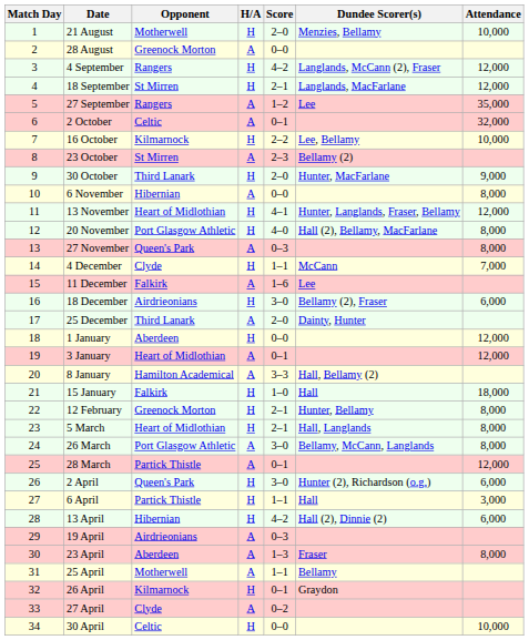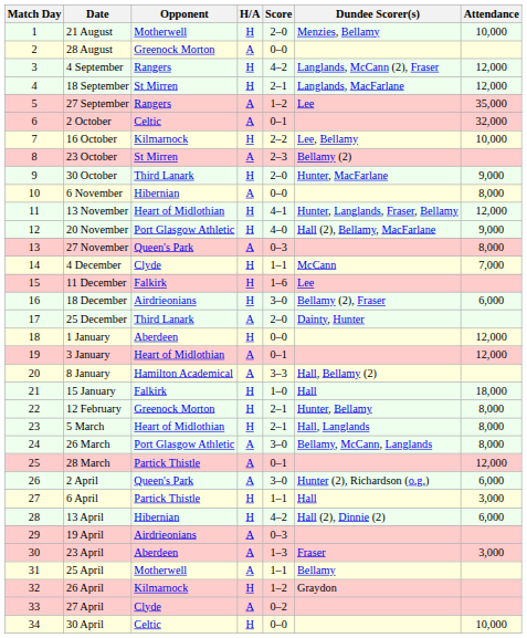 <table class="wikitable" style="text-align:center">
 <tr>
 <th>Match Day</th>
 <th>Date</th>
 <th>Opponent</th>
 <th>H/A</th>
 <th>Score</th>
 <th>Dundee Scorer(s)</th>
 <th>Attendance</th>
 </tr>
 <tr bgcolor="#EEFFEE">
 <td>1</td>
 <td align="left">21 August</td>
 <td align="left"><a href='#'>Motherwell</a></td>
 <td><a href='#'>H</a></td>
 <td>2–0</td>
 <td align="left"><a href='#'>Menzies</a>, <a href='#'>Bellamy</a></td>
 <td>10,000</td>
 </tr>
 <tr bgcolor="#FFFFDD">
 <td>2</td>
 <td align="left">28 August</td>
 <td align="left"><a href='#'>Greenock Morton</a></td>
 <td><a href='#'>A</a></td>
 <td>0–0</td>
 <td align="left"></td>
 <td></td>
 </tr>
 <tr bgcolor="#EEFFEE">
 <td>3</td>
 <td align="left">4 September</td>
 <td align="left"><a href='#'>Rangers</a></td>
 <td><a href='#'>H</a></td>
 <td>4–2</td>
 <td align="left"><a href='#'>Langlands</a>, <a href='#'>McCann</a> (2), <a href='#'>Fraser</a></td>
 <td>12,000</td>
 </tr>
 <tr bgcolor="#EEFFEE">
 <td>4</td>
 <td align="left">18 September</td>
 <td align="left"><a href='#'>St Mirren</a></td>
 <td><a href='#'>H</a></td>
 <td>2–1</td>
 <td align="left"><a href='#'>Langlands</a>, <a href='#'>MacFarlane</a></td>
 <td>12,000</td>
 </tr>
 <tr bgcolor="#FFCCCC">
 <td>5</td>
 <td align="left">27 September</td>
 <td align="left"><a href='#'>Rangers</a></td>
 <td><a href='#'>A</a></td>
 <td>1–2</td>
 <td align="left"><a href='#'>Lee</a></td>
 <td>35,000</td>
 </tr>
 <tr bgcolor="#FFCCCC">
 <td>6</td>
 <td align="left">2 October</td>
 <td align="left"><a href='#'>Celtic</a></td>
 <td><a href='#'>A</a></td>
 <td>0–1</td>
 <td align="left"></td>
 <td>32,000</td>
 </tr>
 <tr bgcolor="#FFFFDD">
 <td>7</td>
 <td align="left">16 October</td>
 <td align="left"><a href='#'>Kilmarnock</a></td>
 <td><a href='#'>H</a></td>
 <td>2–2</td>
 <td align="left"><a href='#'>Lee</a>, <a href='#'>Bellamy</a></td>
 <td>10,000</td>
 </tr>
 <tr bgcolor="#FFCCCC">
 <td>8</td>
 <td align="left">23 October</td>
 <td align="left"><a href='#'>St Mirren</a></td>
 <td><a href='#'>A</a></td>
 <td>2–3</td>
 <td align="left"><a href='#'>Bellamy</a> (2)</td>
 <td></td>
 </tr>
 <tr bgcolor="#EEFFEE">
 <td>9</td>
 <td align="left">30 October</td>
 <td align="left"><a href='#'>Third Lanark</a></td>
 <td><a href='#'>H</a></td>
 <td>2–0</td>
 <td align="left"><a href='#'>Hunter</a>, <a href='#'>MacFarlane</a></td>
 <td>9,000</td>
 </tr>
 <tr bgcolor="#FFFFDD">
 <td>10</td>
 <td align="left">6 November</td>
 <td align="left"><a href='#'>Hibernian</a></td>
 <td><a href='#'>A</a></td>
 <td>0–0</td>
 <td align="left"></td>
 <td>8,000</td>
 </tr>
 <tr bgcolor="#EEFFEE">
 <td>11</td>
 <td align="left">13 November</td>
 <td align="left"><a href='#'>Heart of Midlothian</a></td>
 <td><a href='#'>H</a></td>
 <td>4–1</td>
 <td align="left"><a href='#'>Hunter</a>, <a href='#'>Langlands</a>, <a href='#'>Fraser</a>, <a href='#'>Bellamy</a></td>
 <td>12,000</td>
 </tr>
 <tr bgcolor="#EEFFEE">
 <td>12</td>
 <td align="left">20 November</td>
 <td align="left"><a href='#'>Port Glasgow Athletic</a></td>
 <td><a href='#'>H</a></td>
 <td>4–0</td>
 <td align="left"><a href='#'>Hall</a> (2), <a href='#'>Bellamy</a>, <a href='#'>MacFarlane</a></td>
-<td>8,000</td>
+<td>9,000</td>
 </tr>
 <tr bgcolor="#FFCCCC">
 <td>13</td>
 <td align="left">27 November</td>
 <td align="left"><a href='#'>Queen's Park</a></td>
 <td><a href='#'>A</a></td>
 <td>0–3</td>
 <td align="left"></td>
 <td>8,000</td>
 </tr>
 <tr bgcolor="#FFFFDD">
 <td>14</td>
 <td align="left">4 December</td>
 <td align="left"><a href='#'>Clyde</a></td>
 <td><a href='#'>H</a></td>
 <td>1–1</td>
 <td align="left"><a href='#'>McCann</a></td>
 <td>7,000</td>
 </tr>
 <tr bgcolor="#FFCCCC">
 <td>15</td>
 <td align="left">11 December</td>
 <td align="left"><a href='#'>Falkirk</a></td>
-<td><a href='#'>A</a></td>
+<td><a href='#'>H</a></td>
 <td>1–6</td>
 <td align="left"><a href='#'>Lee</a></td>
 <td></td>
 </tr>
 <tr bgcolor="#EEFFEE">
 <td>16</td>
 <td align="left">18 December</td>
 <td align="left"><a href='#'>Airdrieonians</a></td>
 <td><a href='#'>H</a></td>
 <td>3–0</td>
 <td align="left"><a href='#'>Bellamy</a> (2), <a href='#'>Fraser</a></td>
 <td>6,000</td>
 </tr>
 <tr bgcolor="#EEFFEE">
 <td>17</td>
 <td align="left">25 December</td>
 <td align="left"><a href='#'>Third Lanark</a></td>
 <td><a href='#'>A</a></td>
 <td>2–0</td>
 <td align="left"><a href='#'>Dainty</a>, <a href='#'>Hunter</a></td>
 <td></td>
 </tr>
 <tr bgcolor="#FFFFDD">
 <td>18</td>
 <td align="left">1 January</td>
 <td align="left"><a href='#'>Aberdeen</a></td>
 <td><a href='#'>H</a></td>
 <td>0–0</td>
 <td align="left"></td>
 <td>12,000</td>
 </tr>
 <tr bgcolor="#FFCCCC">
 <td>19</td>
 <td align="left">3 January</td>
 <td align="left"><a href='#'>Heart of Midlothian</a></td>
 <td><a href='#'>A</a></td>
 <td>0–1</td>
 <td align="left"></td>
 <td>12,000</td>
 </tr>
 <tr bgcolor="#FFFFDD">
 <td>20</td>
 <td align="left">8 January</td>
 <td align="left"><a href='#'>Hamilton Academical</a></td>
 <td><a href='#'>A</a></td>
 <td>3–3</td>
 <td align="left"><a href='#'>Hall</a>, <a href='#'>Bellamy</a> (2)</td>
 <td></td>
 </tr>
 <tr bgcolor="#EEFFEE">
 <td>21</td>
 <td align="left">15 January</td>
 <td align="left"><a href='#'>Falkirk</a></td>
 <td><a href='#'>H</a></td>
 <td>1–0</td>
 <td align="left"><a href='#'>Hall</a></td>
 <td>18,000</td>
 </tr>
 <tr bgcolor="#EEFFEE">
 <td>22</td>
 <td align="left">12 February</td>
 <td align="left"><a href='#'>Greenock Morton</a></td>
 <td><a href='#'>H</a></td>
 <td>2–1</td>
 <td align="left"><a href='#'>Hunter</a>, <a href='#'>Bellamy</a></td>
 <td>8,000</td>
 </tr>
 <tr bgcolor="#EEFFEE">
 <td>23</td>
 <td align="left">5 March</td>
 <td align="left"><a href='#'>Heart of Midlothian</a></td>
 <td><a href='#'>H</a></td>
 <td>2–1</td>
 <td align="left"><a href='#'>Hall</a>, <a href='#'>Langlands</a></td>
 <td>8,000</td>
 </tr>
 <tr bgcolor="#EEFFEE">
 <td>24</td>
 <td align="left">26 March</td>
 <td align="left"><a href='#'>Port Glasgow Athletic</a></td>
 <td><a href='#'>A</a></td>
 <td>3–0</td>
 <td align="left"><a href='#'>Bellamy</a>, <a href='#'>McCann</a>, <a href='#'>Langlands</a></td>
 <td>8,000</td>
 </tr>
 <tr bgcolor="#FFCCCC">
 <td>25</td>
 <td align="left">28 March</td>
 <td align="left"><a href='#'>Partick Thistle</a></td>
 <td><a href='#'>A</a></td>
 <td>0–1</td>
 <td align="left"></td>
 <td>12,000</td>
 </tr>
 <tr bgcolor="#EEFFEE">
 <td>26</td>
 <td align="left">2 April</td>
 <td align="left"><a href='#'>Queen's Park</a></td>
-<td><a href='#'>H</a></td>
+<td><a href='#'>A</a></td>
 <td>3–0</td>
 <td align="left"><a href='#'>Hunter</a> (2), Richardson (<a href='#'>o.g.</a>)</td>
 <td>6,000</td>
 </tr>
 <tr bgcolor="#FFFFDD">
 <td>27</td>
 <td align="left">6 April</td>
 <td align="left"><a href='#'>Partick Thistle</a></td>
 <td><a href='#'>H</a></td>
 <td>1–1</td>
 <td align="left"><a href='#'>Hall</a></td>
 <td>3,000</td>
 </tr>
 <tr bgcolor="#EEFFEE">
 <td>28</td>
 <td align="left">13 April</td>
 <td align="left"><a href='#'>Hibernian</a></td>
 <td><a href='#'>H</a></td>
 <td>4–2</td>
 <td align="left"><a href='#'>Hall</a> (2), <a href='#'>Dinnie</a> (2)</td>
 <td>6,000</td>
 </tr>
 <tr bgcolor="#FFCCCC">
 <td>29</td>
 <td align="left">19 April</td>
 <td align="left"><a href='#'>Airdrieonians</a></td>
 <td><a href='#'>A</a></td>
 <td>0–3</td>
 <td align="left"></td>
 <td></td>
 </tr>
 <tr bgcolor="#FFCCCC">
 <td>30</td>
 <td align="left">23 April</td>
 <td align="left"><a href='#'>Aberdeen</a></td>
 <td><a href='#'>A</a></td>
 <td>1–3</td>
 <td align="left"><a href='#'>Fraser</a></td>
-<td>8,000</td>
+<td>3,000</td>
 </tr>
 <tr bgcolor="#FFFFDD">
 <td>31</td>
 <td align="left">25 April</td>
 <td align="left"><a href='#'>Motherwell</a></td>
 <td><a href='#'>A</a></td>
 <td>1–1</td>
 <td align="left"><a href='#'>Bellamy</a></td>
 <td></td>
 </tr>
 <tr bgcolor="#FFCCCC">
 <td>32</td>
 <td align="left">26 April</td>
 <td align="left"><a href='#'>Kilmarnock</a></td>
 <td><a href='#'>H</a></td>
-<td>0–1</td>
+<td>1–2</td>
 <td align="left">Graydon</td>
 <td></td>
 </tr>
 <tr bgcolor="#FFCCCC">
 <td>33</td>
 <td align="left">27 April</td>
 <td align="left"><a href='#'>Clyde</a></td>
 <td><a href='#'>A</a></td>
 <td>0–2</td>
 <td></td>
 <td></td>
 </tr>
 <tr bgcolor="#FFFFDD">
 <td>34</td>
 <td align="left">30 April</td>
 <td align="left"><a href='#'>Celtic</a></td>
 <td><a href='#'>H</a></td>
 <td>0–0</td>
 <td></td>
 <td>10,000</td>
 </tr>
 </table>
